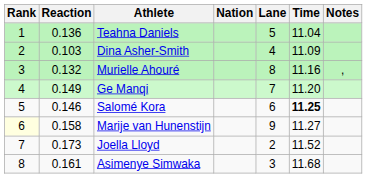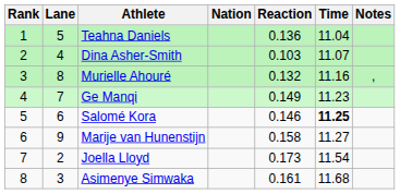 <table class="wikitable sortable" style="text-align:center">
 <tr>
 <th>Rank</th>
-<th>Reaction</th>
+<th>Lane</th>
 <th>Athlete</th>
 <th>Nation</th>
-<th>Lane</th>
+<th>Reaction</th>
 <th>Time</th>
 <th>Notes</th>
 </tr>
 <tr bgcolor="bbf3bb">
 <td>1</td>
-<td>0.136</td>
+<td>5</td>
 <td align="left"><a href='#'>Teahna Daniels</a></td>
 <td align="left"></td>
-<td>5</td>
+<td>0.136</td>
 <td>11.04</td>
 <td></td>
 </tr>
 <tr bgcolor="bbf3bb">
 <td>2</td>
-<td>0.103</td>
+<td>4</td>
 <td align="left"><a href='#'>Dina Asher-Smith</a></td>
 <td align="left"></td>
-<td>4</td>
-<td>11.09</td>
+<td>0.103</td>
+<td>11.07</td>
 <td></td>
 </tr>
 <tr bgcolor="bbf3bb">
 <td>3</td>
-<td>0.132</td>
+<td>8</td>
 <td align="left"><a href='#'>Murielle Ahouré</a></td>
 <td align="left"></td>
-<td>8</td>
+<td>0.132</td>
 <td>11.16</td>
 <td>, </td>
 </tr>
 <tr bgcolor=ccf9cc>
 <td>4</td>
-<td>0.149</td>
+<td>7</td>
 <td align="left"><a href='#'>Ge Manqi</a></td>
 <td align="left"></td>
-<td>7</td>
-<td>11.20</td>
+<td>0.149</td>
+<td>11.23</td>
 <td></td>
 </tr>
 <tr>
 <td>5</td>
-<td>0.146</td>
+<td>6</td>
 <td align=left><a href='#'>Salomé Kora</a></td>
 <td align=left></td>
-<td>6</td>
+<td>0.146</td>
 <td><strong>11.25</strong></td>
 <td></td>
 </tr>
 <tr>
-<td style="background: lightyellow;">6</td>
-<td>0.158</td>
+<td>6</td>
+<td>9</td>
 <td align="left"><a href='#'>Marije van Hunenstijn</a></td>
 <td align="left"></td>
-<td>9</td>
+<td>0.158</td>
 <td>11.27</td>
 <td></td>
 </tr>
 <tr>
 <td>7</td>
-<td>0.173</td>
+<td>2</td>
 <td align="left"><a href='#'>Joella Lloyd</a></td>
 <td align="left"></td>
-<td>2</td>
-<td>11.52</td>
+<td>0.173</td>
+<td>11.54</td>
 <td></td>
 </tr>
 <tr>
 <td>8</td>
-<td>0.161</td>
+<td>3</td>
 <td align="left"><a href='#'>Asimenye Simwaka</a></td>
 <td align="left"></td>
-<td>3</td>
+<td>0.161</td>
 <td>11.68</td>
 <td></td>
 </tr>
 </table>
